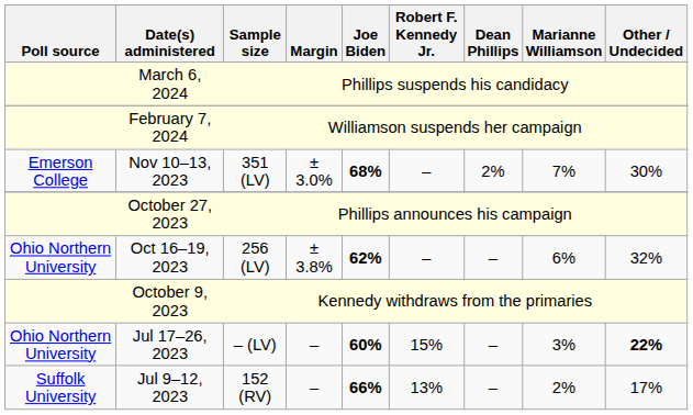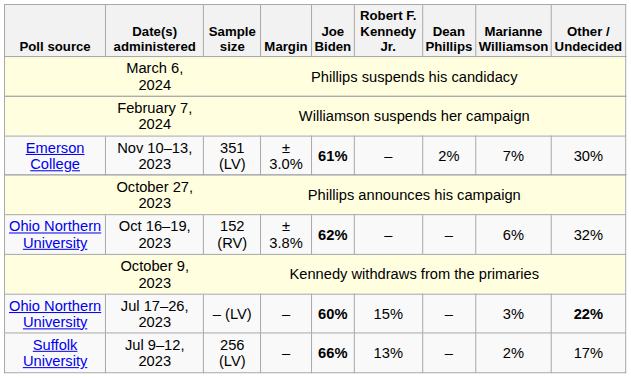 <table class="wikitable tpl-blanktable" style="font-size:90%;text-align:center;">
 <tr valign=bottom style="font-size:90%;">
 <th>Poll source</th>
 <th>Date(s)<br>administered</th>
 <th>Sample<br>size</th>
 <th>Margin<br></th>
 <th>Joe<br>Biden</th>
 <th>Robert F.<br>Kennedy Jr.</th>
 <th>Dean<br>Phillips</th>
 <th>Marianne<br>Williamson</th>
 <th>Other /<br>Undecided</th>
 </tr>
 <tr>
 </tr>
 <tr style=background:lightyellow>
 <td style=border-right-style:hidden></td>
 <td style=border-right-style:hidden>March 6, 2024</td>
 <td colspan=8>Phillips suspends his candidacy</td>
 </tr>
 <tr>
 </tr>
 <tr style=background:lightyellow>
 <td style=border-right-style:hidden></td>
 <td style=border-right-style:hidden>February 7, 2024</td>
 <td colspan=8>Williamson suspends her campaign</td>
 </tr>
 <tr>
 <td><a href='#'>Emerson College</a></td>
 <td>Nov 10–13, 2023</td>
 <td>351 (LV)</td>
 <td>± 3.0%</td>
-<td><strong>68%</strong></td>
+<td><strong>61%</strong></td>
 <td>–</td>
 <td>2%</td>
 <td>7%</td>
 <td>30%</td>
 </tr>
 <tr>
 </tr>
 <tr style=background:lightyellow>
 <td style=border-right-style:hidden></td>
 <td style=border-right-style:hidden>October 27, 2023</td>
 <td colspan=8>Phillips announces his campaign</td>
 </tr>
 <tr>
 <td><a href='#'>Ohio Northern University</a></td>
 <td>Oct 16–19, 2023</td>
-<td>256 (LV)</td>
+<td>152 (RV)</td>
 <td>± 3.8%</td>
 <td><strong>62%</strong></td>
 <td>–</td>
 <td>–</td>
 <td>6%</td>
 <td>32%</td>
 </tr>
 <tr style=background:lightyellow>
 <td style=border-right-style:hidden></td>
 <td style=border-right-style:hidden>October 9, 2023</td>
 <td colspan=8>Kennedy withdraws from the primaries</td>
 </tr>
 <tr>
 <td><a href='#'>Ohio Northern University</a></td>
 <td>Jul 17–26, 2023</td>
 <td>– (LV)</td>
 <td>–</td>
 <td><strong>60%</strong></td>
 <td>15%</td>
 <td>–</td>
 <td>3%</td>
 <td><strong>22%</strong></td>
 </tr>
 <tr>
 <td><a href='#'>Suffolk University</a></td>
 <td>Jul 9–12, 2023</td>
-<td>152 (RV)</td>
+<td>256 (LV)</td>
 <td>–</td>
 <td><strong>66%</strong></td>
 <td>13%</td>
 <td>–</td>
 <td>2%</td>
 <td>17%</td>
 </tr>
 </table>
